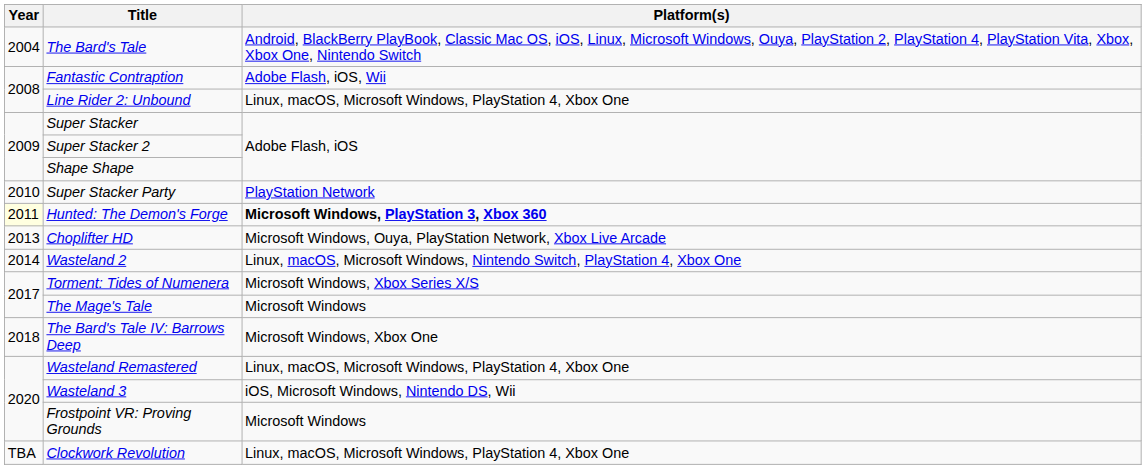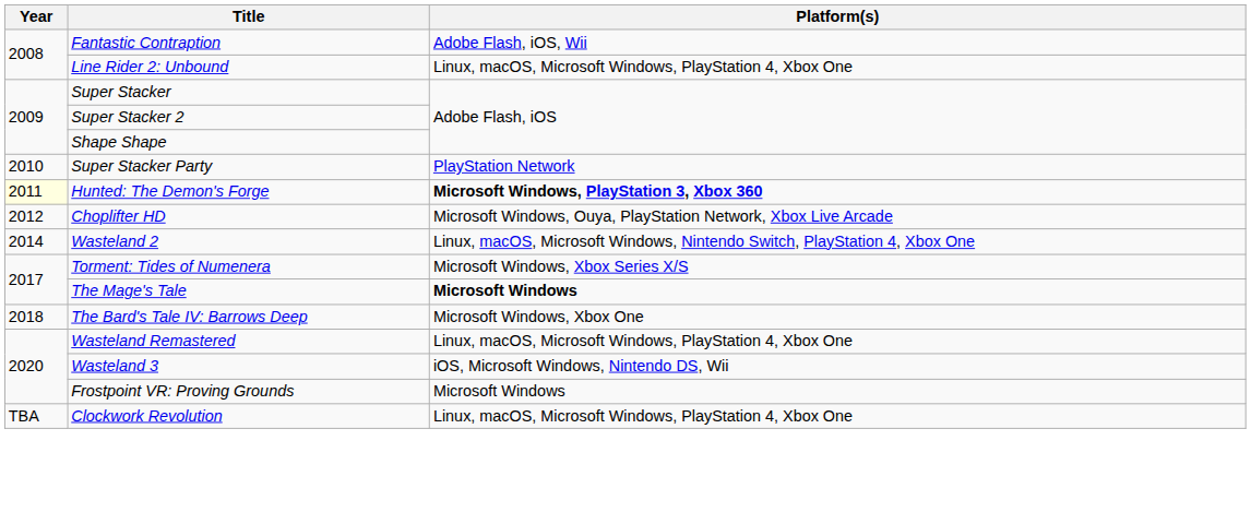 <table class="wikitable sortable" width="100%">
 <tr>
 <th>Year</th>
 <th>Title</th>
 <th>Platform(s)</th>
-</tr>
-<tr>
-<td>2004</td>
-<td><em><a href='#'>The Bard's Tale</a></em></td>
-<td><a href='#'>Android</a>, <a href='#'>BlackBerry PlayBook</a>, <a href='#'>Classic Mac OS</a>, <a href='#'>iOS</a>, <a href='#'>Linux</a>, <a href='#'>Microsoft Windows</a>, <a href='#'>Ouya</a>, <a href='#'>PlayStation 2</a>, <a href='#'>PlayStation 4</a>, <a href='#'>PlayStation Vita</a>, <a href='#'>Xbox</a>, <a href='#'>Xbox One</a>, <a href='#'>Nintendo Switch</a></td>
 </tr>
 <tr>
 <td rowspan="2">2008</td>
 <td><em><a href='#'>Fantastic Contraption</a></em></td>
 <td><a href='#'>Adobe Flash</a>, iOS, <a href='#'>Wii</a></td>
 </tr>
 <tr>
 <td><em><a href='#'>Line Rider 2: Unbound</a></em></td>
 <td>Linux, macOS, Microsoft Windows, PlayStation 4, Xbox One</td>
 </tr>
 <tr>
 <td rowspan="3">2009</td>
 <td><em>Super Stacker</em></td>
 <td rowspan="3">Adobe Flash, iOS</td>
 </tr>
 <tr>
 <td><em>Super Stacker 2</em></td>
 </tr>
 <tr>
 <td><em>Shape Shape</em></td>
 </tr>
 <tr>
 <td>2010</td>
 <td><em>Super Stacker Party</em></td>
 <td><a href='#'>PlayStation Network</a></td>
 </tr>
 <tr>
 <td style="background: lightyellow;">2011</td>
 <td><em><a href='#'>Hunted: The Demon's Forge</a></em></td>
 <td><strong>Microsoft Windows, <a href='#'>PlayStation 3</a>, <a href='#'>Xbox 360</a></strong></td>
 </tr>
 <tr>
-<td>2013</td>
+<td>2012</td>
 <td><em><a href='#'>Choplifter HD</a></em></td>
 <td>Microsoft Windows, Ouya, PlayStation Network, <a href='#'>Xbox Live Arcade</a></td>
 </tr>
 <tr>
 <td>2014</td>
 <td><em><a href='#'>Wasteland 2</a></em></td>
 <td>Linux, <a href='#'>macOS</a>, Microsoft Windows, <a href='#'>Nintendo Switch</a>, <a href='#'>PlayStation 4</a>, <a href='#'>Xbox One</a></td>
 </tr>
 <tr>
 <td rowspan="2">2017</td>
 <td><em><a href='#'>Torment: Tides of Numenera</a></em></td>
 <td>Microsoft Windows, <a href='#'>Xbox Series X/S</a></td>
 </tr>
 <tr>
 <td><em><a href='#'>The Mage's Tale</a></em></td>
-<td>Microsoft Windows</td>
+<td><strong>Microsoft Windows</strong></td>
 </tr>
 <tr>
 <td>2018</td>
 <td><em><a href='#'>The Bard's Tale IV: Barrows Deep</a></em></td>
 <td>Microsoft Windows, Xbox One</td>
 </tr>
 <tr>
 <td rowspan="3">2020</td>
 <td><em><a href='#'>Wasteland Remastered</a></em></td>
 <td>Linux, macOS, Microsoft Windows, PlayStation 4, Xbox One</td>
 </tr>
 <tr>
 <td><em><a href='#'>Wasteland 3</a></em></td>
 <td>iOS, Microsoft Windows, <a href='#'>Nintendo DS</a>, Wii</td>
 </tr>
 <tr>
 <td><em>Frostpoint VR: Proving Grounds</em></td>
 <td>Microsoft Windows</td>
 </tr>
 <tr>
 <td>TBA</td>
 <td><em><a href='#'>Clockwork Revolution</a></em></td>
 <td>Linux, macOS, Microsoft Windows, PlayStation 4, Xbox One</td>
 </tr>
 </table>
